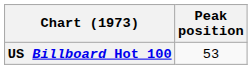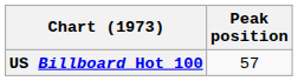 <table class="wikitable plainrowheaders" style="text-align:center">
 <tr>
 <th scope="col">Chart (1973)</th>
 <th scope="col">Peak<br>position</th>
 </tr>
 <tr>
 <th scope="row">US <a href='#'><em>Billboard</em> Hot 100</a></th>
-<td>53</td>
+<td>57</td>
 </tr>
 </table>
